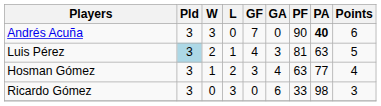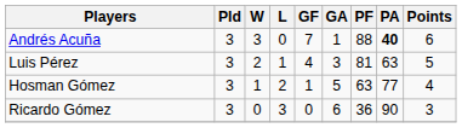 <table class=wikitable style="text-align:center">
 <tr>
 <th width=220>Players</th>
 <th width=20>Pld</th>
 <th width=20>W</th>
 <th width=20>L</th>
 <th width=20>GF</th>
 <th width=20>GA</th>
 <th width=20>PF</th>
 <th width=20>PA</th>
 <th width=50>Points</th>
 </tr>
 <tr>
 <td align=left> <a href='#'>Andrés Acuña</a></td>
 <td>3</td>
 <td>3</td>
 <td>0</td>
 <td>7</td>
-<td>0</td>
-<td>90</td>
+<td>1</td>
+<td>88</td>
 <td><strong>40</strong></td>
 <td>6</td>
 </tr>
 <tr>
 <td align=left> Luis Pérez</td>
-<td style="background: lightblue;">3</td>
+<td>3</td>
 <td>2</td>
 <td>1</td>
 <td>4</td>
 <td>3</td>
 <td>81</td>
 <td>63</td>
 <td>5</td>
 </tr>
 <tr>
 <td align=left> Hosman Gómez</td>
 <td>3</td>
 <td>1</td>
 <td>2</td>
-<td>3</td>
-<td>4</td>
+<td>1</td>
+<td>5</td>
 <td>63</td>
 <td>77</td>
 <td>4</td>
 </tr>
 <tr>
 <td align=left> Ricardo Gómez</td>
 <td>3</td>
 <td>0</td>
 <td>3</td>
 <td>0</td>
 <td>6</td>
-<td>33</td>
-<td>98</td>
+<td>36</td>
+<td>90</td>
 <td>3</td>
 </tr>
 <tr>
 </tr>
 </table>
